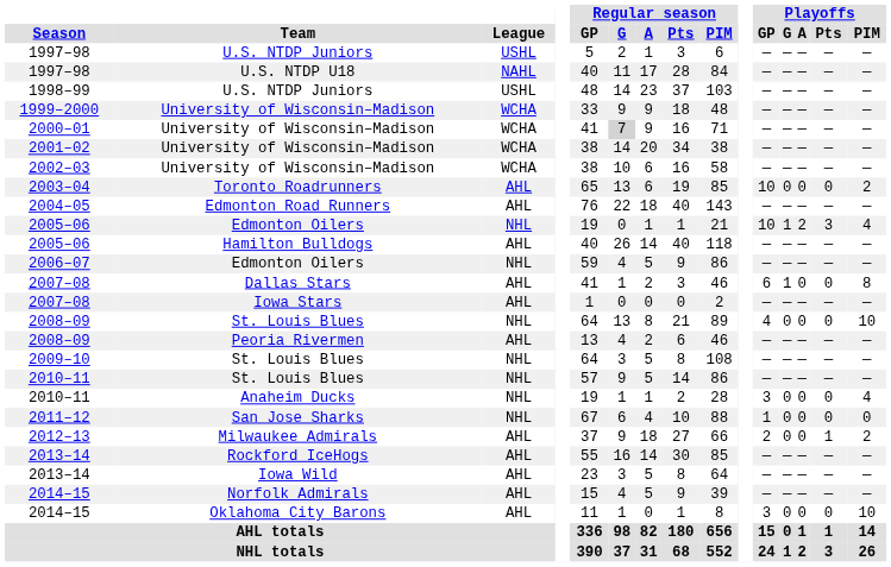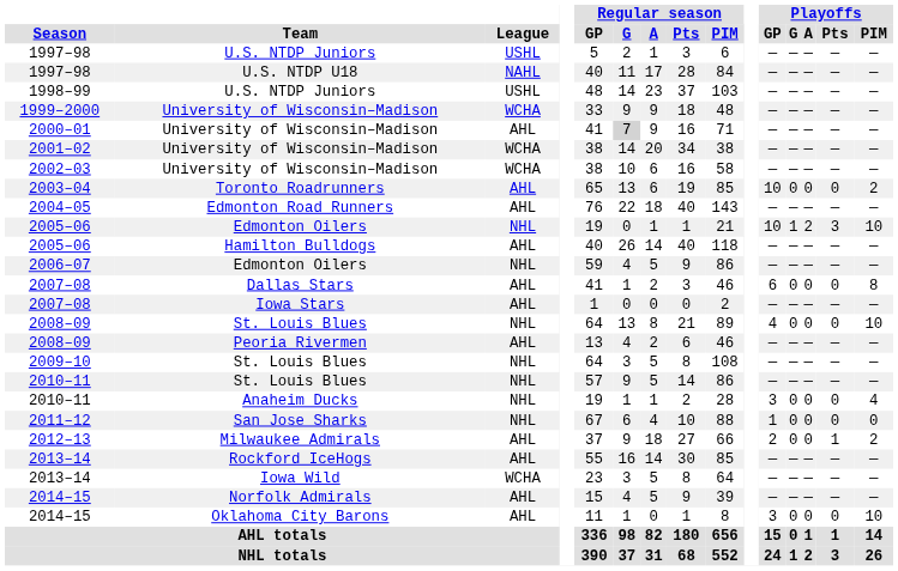 <table border="0" cellpadding="1" cellspacing="0" style="text-align:center; width:60em">
 <tr bgcolor="#e0e0e0">
 <th colspan="3" bgcolor="#ffffff"> </th>
 <th rowspan="99" bgcolor="#ffffff"> </th>
 <th colspan="5"><a href='#'>Regular season</a></th>
 <th rowspan="99" bgcolor="#ffffff"> </th>
 <th colspan="5"><a href='#'>Playoffs</a></th>
 </tr>
 <tr bgcolor="#e0e0e0">
 <th><a href='#'>Season</a></th>
 <th>Team</th>
 <th>League</th>
 <th>GP</th>
 <th><a href='#'>G</a></th>
 <th><a href='#'>A</a></th>
 <th><a href='#'>Pts</a></th>
 <th><a href='#'>PIM</a></th>
 <th>GP</th>
 <th>G</th>
 <th>A</th>
 <th>Pts</th>
 <th>PIM</th>
 </tr>
 <tr>
 <td>1997–98</td>
 <td><a href='#'>U.S. NTDP Juniors</a></td>
 <td><a href='#'>USHL</a></td>
 <td>5</td>
 <td>2</td>
 <td>1</td>
 <td>3</td>
 <td>6</td>
 <td>—</td>
 <td>—</td>
 <td>—</td>
 <td>—</td>
 <td>—</td>
 </tr>
 <tr bgcolor="#f0f0f0">
 <td>1997–98</td>
 <td>U.S. NTDP U18</td>
 <td><a href='#'>NAHL</a></td>
 <td>40</td>
 <td>11</td>
 <td>17</td>
 <td>28</td>
 <td>84</td>
 <td>—</td>
 <td>—</td>
 <td>—</td>
 <td>—</td>
 <td>—</td>
 </tr>
 <tr>
 <td>1998–99</td>
 <td>U.S. NTDP Juniors</td>
 <td>USHL</td>
 <td>48</td>
 <td>14</td>
 <td>23</td>
 <td>37</td>
 <td>103</td>
 <td>—</td>
 <td>—</td>
 <td>—</td>
 <td>—</td>
 <td>—</td>
 </tr>
 <tr bgcolor="#f0f0f0">
 <td><a href='#'>1999–2000</a></td>
 <td><a href='#'>University of Wisconsin–Madison</a></td>
 <td><a href='#'>WCHA</a></td>
 <td>33</td>
 <td>9</td>
 <td>9</td>
 <td>18</td>
 <td>48</td>
 <td>—</td>
 <td>—</td>
 <td>—</td>
 <td>—</td>
 <td>—</td>
 </tr>
 <tr>
 <td><a href='#'>2000–01</a></td>
 <td>University of Wisconsin–Madison</td>
-<td>WCHA</td>
+<td>AHL</td>
 <td>41</td>
 <td style="background: lightgrey;">7</td>
 <td>9</td>
 <td>16</td>
 <td>71</td>
 <td>—</td>
 <td>—</td>
 <td>—</td>
 <td>—</td>
 <td>—</td>
 </tr>
 <tr bgcolor="#f0f0f0">
 <td><a href='#'>2001–02</a></td>
 <td>University of Wisconsin–Madison</td>
 <td>WCHA</td>
 <td>38</td>
 <td>14</td>
 <td>20</td>
 <td>34</td>
 <td>38</td>
 <td>—</td>
 <td>—</td>
 <td>—</td>
 <td>—</td>
 <td>—</td>
 </tr>
 <tr>
 <td><a href='#'>2002–03</a></td>
 <td>University of Wisconsin–Madison</td>
 <td>WCHA</td>
 <td>38</td>
 <td>10</td>
 <td>6</td>
 <td>16</td>
 <td>58</td>
 <td>—</td>
 <td>—</td>
 <td>—</td>
 <td>—</td>
 <td>—</td>
 </tr>
 <tr bgcolor="#f0f0f0">
 <td><a href='#'>2003–04</a></td>
 <td><a href='#'>Toronto Roadrunners</a></td>
 <td><a href='#'>AHL</a></td>
 <td>65</td>
 <td>13</td>
 <td>6</td>
 <td>19</td>
 <td>85</td>
 <td>10</td>
 <td>0</td>
 <td>0</td>
 <td>0</td>
 <td>2</td>
 </tr>
 <tr>
 <td><a href='#'>2004–05</a></td>
 <td><a href='#'>Edmonton Road Runners</a></td>
 <td>AHL</td>
 <td>76</td>
 <td>22</td>
 <td>18</td>
 <td>40</td>
 <td>143</td>
 <td>—</td>
 <td>—</td>
 <td>—</td>
 <td>—</td>
 <td>—</td>
 </tr>
 <tr bgcolor="#f0f0f0">
 <td><a href='#'>2005–06</a></td>
 <td><a href='#'>Edmonton Oilers</a></td>
 <td><a href='#'>NHL</a></td>
 <td>19</td>
 <td>0</td>
 <td>1</td>
 <td>1</td>
 <td>21</td>
 <td>10</td>
 <td>1</td>
 <td>2</td>
 <td>3</td>
-<td>4</td>
+<td>10</td>
 </tr>
 <tr>
 <td><a href='#'>2005–06</a></td>
 <td><a href='#'>Hamilton Bulldogs</a></td>
 <td>AHL</td>
 <td>40</td>
 <td>26</td>
 <td>14</td>
 <td>40</td>
 <td>118</td>
 <td>—</td>
 <td>—</td>
 <td>—</td>
 <td>—</td>
 <td>—</td>
 </tr>
 <tr bgcolor="#f0f0f0">
 <td><a href='#'>2006–07</a></td>
 <td>Edmonton Oilers</td>
 <td>NHL</td>
 <td>59</td>
 <td>4</td>
 <td>5</td>
 <td>9</td>
 <td>86</td>
 <td>—</td>
 <td>—</td>
 <td>—</td>
 <td>—</td>
 <td>—</td>
 </tr>
 <tr>
 <td><a href='#'>2007–08</a></td>
 <td><a href='#'>Dallas Stars</a></td>
 <td>AHL</td>
 <td>41</td>
 <td>1</td>
 <td>2</td>
 <td>3</td>
 <td>46</td>
 <td>6</td>
-<td>1</td>
+<td>0</td>
 <td>0</td>
 <td>0</td>
 <td>8</td>
 </tr>
 <tr bgcolor="#f0f0f0">
 <td><a href='#'>2007–08</a></td>
 <td><a href='#'>Iowa Stars</a></td>
 <td>AHL</td>
 <td>1</td>
 <td>0</td>
 <td>0</td>
 <td>0</td>
 <td>2</td>
 <td>—</td>
 <td>—</td>
 <td>—</td>
 <td>—</td>
 <td>—</td>
 </tr>
 <tr>
 <td><a href='#'>2008–09</a></td>
 <td><a href='#'>St. Louis Blues</a></td>
 <td>NHL</td>
 <td>64</td>
 <td>13</td>
 <td>8</td>
 <td>21</td>
 <td>89</td>
 <td>4</td>
 <td>0</td>
 <td>0</td>
 <td>0</td>
 <td>10</td>
 </tr>
 <tr bgcolor="#f0f0f0">
 <td><a href='#'>2008–09</a></td>
 <td><a href='#'>Peoria Rivermen</a></td>
 <td>AHL</td>
 <td>13</td>
 <td>4</td>
 <td>2</td>
 <td>6</td>
 <td>46</td>
 <td>—</td>
 <td>—</td>
 <td>—</td>
 <td>—</td>
 <td>—</td>
 </tr>
 <tr>
 <td><a href='#'>2009–10</a></td>
 <td>St. Louis Blues</td>
 <td>NHL</td>
 <td>64</td>
 <td>3</td>
 <td>5</td>
 <td>8</td>
 <td>108</td>
 <td>—</td>
 <td>—</td>
 <td>—</td>
 <td>—</td>
 <td>—</td>
 </tr>
 <tr bgcolor="#f0f0f0">
 <td><a href='#'>2010–11</a></td>
 <td>St. Louis Blues</td>
 <td>NHL</td>
 <td>57</td>
 <td>9</td>
 <td>5</td>
 <td>14</td>
 <td>86</td>
 <td>—</td>
 <td>—</td>
 <td>—</td>
 <td>—</td>
 <td>—</td>
 </tr>
 <tr>
 <td>2010–11</td>
 <td><a href='#'>Anaheim Ducks</a></td>
 <td>NHL</td>
 <td>19</td>
 <td>1</td>
 <td>1</td>
 <td>2</td>
 <td>28</td>
 <td>3</td>
 <td>0</td>
 <td>0</td>
 <td>0</td>
 <td>4</td>
 </tr>
 <tr bgcolor="#f0f0f0">
 <td><a href='#'>2011–12</a></td>
 <td><a href='#'>San Jose Sharks</a></td>
 <td>NHL</td>
 <td>67</td>
 <td>6</td>
 <td>4</td>
 <td>10</td>
 <td>88</td>
 <td>1</td>
 <td>0</td>
 <td>0</td>
 <td>0</td>
 <td>0</td>
 </tr>
 <tr>
 <td><a href='#'>2012–13</a></td>
 <td><a href='#'>Milwaukee Admirals</a></td>
 <td>AHL</td>
 <td>37</td>
 <td>9</td>
 <td>18</td>
 <td>27</td>
 <td>66</td>
 <td>2</td>
 <td>0</td>
 <td>0</td>
 <td>1</td>
 <td>2</td>
 </tr>
 <tr bgcolor="#f0f0f0">
 <td><a href='#'>2013–14</a></td>
 <td><a href='#'>Rockford IceHogs</a></td>
 <td>AHL</td>
 <td>55</td>
 <td>16</td>
 <td>14</td>
 <td>30</td>
 <td>85</td>
 <td>—</td>
 <td>—</td>
 <td>—</td>
 <td>—</td>
 <td>—</td>
 </tr>
 <tr>
 <td>2013–14</td>
 <td><a href='#'>Iowa Wild</a></td>
-<td>AHL</td>
+<td>WCHA</td>
 <td>23</td>
 <td>3</td>
 <td>5</td>
 <td>8</td>
 <td>64</td>
 <td>—</td>
 <td>—</td>
 <td>—</td>
 <td>—</td>
 <td>—</td>
 </tr>
 <tr bgcolor="#f0f0f0">
 <td><a href='#'>2014–15</a></td>
 <td><a href='#'>Norfolk Admirals</a></td>
 <td>AHL</td>
 <td>15</td>
 <td>4</td>
 <td>5</td>
 <td>9</td>
 <td>39</td>
 <td>—</td>
 <td>—</td>
 <td>—</td>
 <td>—</td>
 <td>—</td>
 </tr>
 <tr>
 <td>2014–15</td>
 <td><a href='#'>Oklahoma City Barons</a></td>
 <td>AHL</td>
 <td>11</td>
 <td>1</td>
 <td>0</td>
 <td>1</td>
 <td>8</td>
 <td>3</td>
 <td>0</td>
 <td>0</td>
 <td>0</td>
 <td>10</td>
 </tr>
 <tr bgcolor="#e0e0e0">
 <th colspan="3">AHL totals</th>
 <th>336</th>
 <th>98</th>
 <th>82</th>
 <th>180</th>
 <th>656</th>
 <th>15</th>
 <th>0</th>
 <th>1</th>
 <th>1</th>
 <th>14</th>
 </tr>
 <tr bgcolor="#e0e0e0">
 <th colspan="3">NHL totals</th>
 <th>390</th>
 <th>37</th>
 <th>31</th>
 <th>68</th>
 <th>552</th>
 <th>24</th>
 <th>1</th>
 <th>2</th>
 <th>3</th>
 <th>26</th>
 </tr>
 </table>
